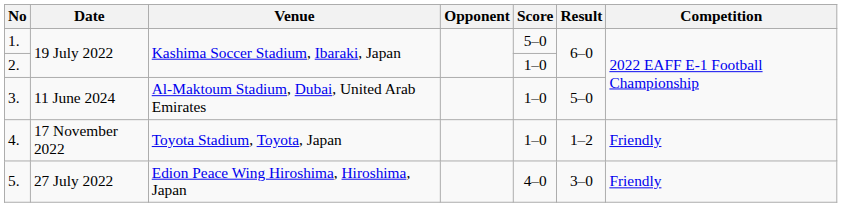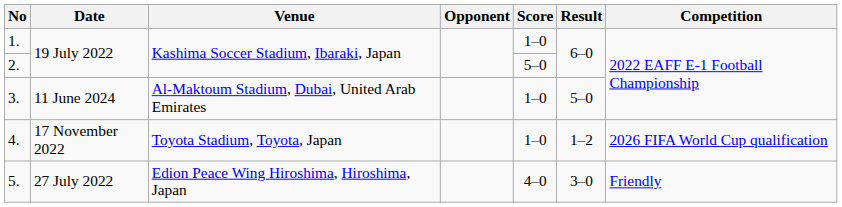 <table class="wikitable">
 <tr>
 <th>No</th>
 <th>Date</th>
 <th>Venue</th>
 <th>Opponent</th>
 <th>Score</th>
 <th>Result</th>
 <th>Competition</th>
 </tr>
 <tr>
 <td>1.</td>
 <td rowspan="2">19 July 2022</td>
 <td rowspan="2"><a href='#'>Kashima Soccer Stadium</a>, <a href='#'>Ibaraki</a>, Japan</td>
 <td rowspan="2"></td>
-<td align=center>5–0</td>
+<td align=center>1–0</td>
 <td rowspan="2" align="center">6–0</td>
 <td rowspan="3"><a href='#'>2022 EAFF E-1 Football Championship</a></td>
 </tr>
 <tr>
 <td>2.</td>
-<td align=center>1–0</td>
+<td align=center>5–0</td>
 </tr>
 <tr>
 <td>3.</td>
 <td>11 June 2024</td>
 <td><a href='#'>Al-Maktoum Stadium</a>, <a href='#'>Dubai</a>, United Arab Emirates</td>
 <td></td>
 <td align=center>1–0</td>
 <td align="center">5–0</td>
 </tr>
 <tr>
 <td>4.</td>
 <td>17 November 2022</td>
 <td><a href='#'>Toyota Stadium</a>, <a href='#'>Toyota</a>, Japan</td>
 <td></td>
 <td align=center>1–0</td>
 <td align="center">1–2</td>
-<td><a href='#'>Friendly</a></td>
+<td><a href='#'>2026 FIFA World Cup qualification</a></td>
 </tr>
 <tr>
 <td>5.</td>
 <td>27 July 2022</td>
 <td><a href='#'>Edion Peace Wing Hiroshima</a>, <a href='#'>Hiroshima</a>, Japan</td>
 <td></td>
 <td align="center">4–0</td>
 <td align="center">3–0</td>
 <td><a href='#'>Friendly</a></td>
 </tr>
 </table>
